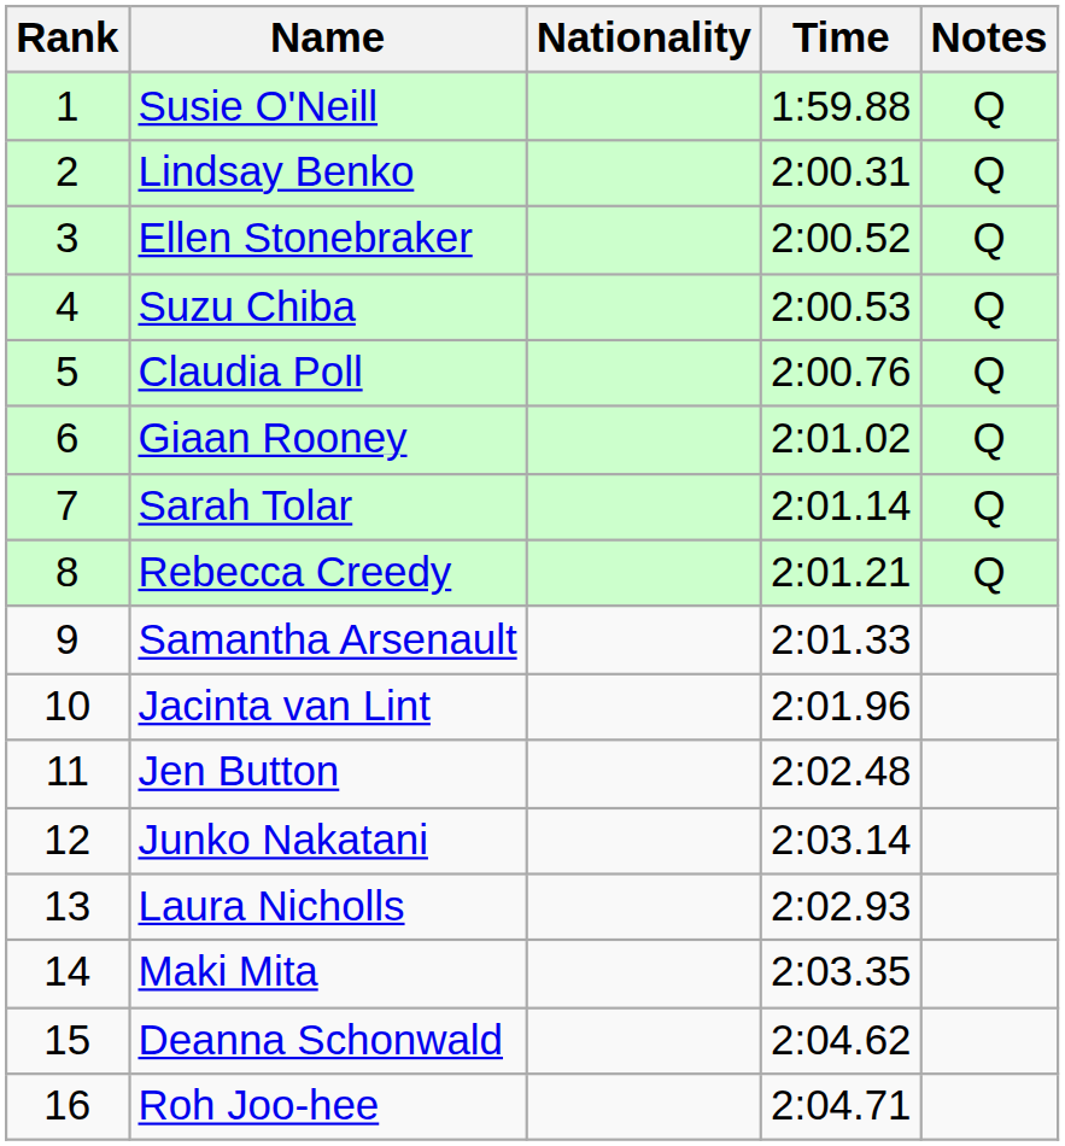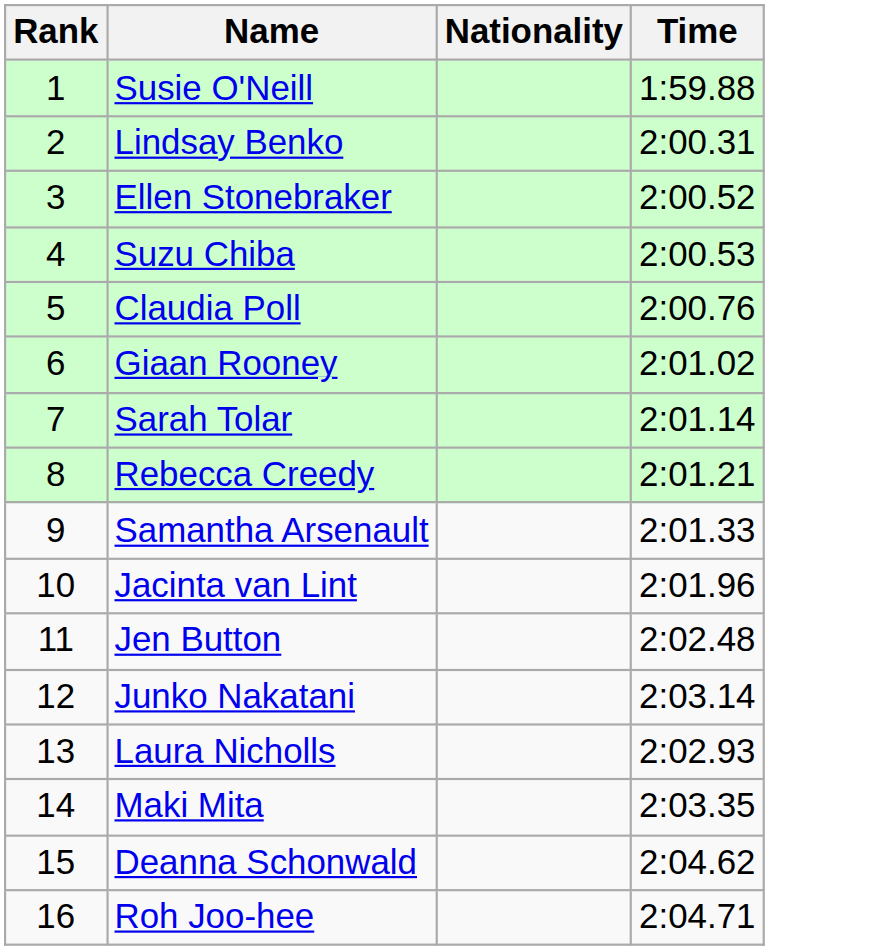 <table class="wikitable sortable" style="text-align:center">
 <tr>
 <th>Rank</th>
 <th>Name</th>
 <th>Nationality</th>
 <th>Time</th>
-<th>Notes</th>
 </tr>
 <tr bgcolor=ccffcc>
 <td>1</td>
 <td align=left><a href='#'>Susie O'Neill</a></td>
 <td align=left></td>
 <td>1:59.88</td>
-<td>Q</td>
 </tr>
 <tr bgcolor=ccffcc>
 <td>2</td>
 <td align=left><a href='#'>Lindsay Benko</a></td>
 <td align=left></td>
 <td>2:00.31</td>
-<td>Q</td>
 </tr>
 <tr bgcolor=ccffcc>
 <td>3</td>
 <td align=left><a href='#'>Ellen Stonebraker</a></td>
 <td align=left></td>
 <td>2:00.52</td>
-<td>Q</td>
 </tr>
 <tr bgcolor=ccffcc>
 <td>4</td>
 <td align=left><a href='#'>Suzu Chiba</a></td>
 <td align=left></td>
 <td>2:00.53</td>
-<td>Q</td>
 </tr>
 <tr bgcolor=ccffcc>
 <td>5</td>
 <td align=left><a href='#'>Claudia Poll</a></td>
 <td align=left></td>
 <td>2:00.76</td>
-<td>Q</td>
 </tr>
 <tr bgcolor=ccffcc>
 <td>6</td>
 <td align=left><a href='#'>Giaan Rooney</a></td>
 <td align=left></td>
 <td>2:01.02</td>
-<td>Q</td>
 </tr>
 <tr bgcolor=ccffcc>
 <td>7</td>
 <td align=left><a href='#'>Sarah Tolar</a></td>
 <td align=left></td>
 <td>2:01.14</td>
-<td>Q</td>
 </tr>
 <tr bgcolor=ccffcc>
 <td>8</td>
 <td align=left><a href='#'>Rebecca Creedy</a></td>
 <td align=left></td>
 <td>2:01.21</td>
-<td>Q</td>
 </tr>
 <tr>
 <td>9</td>
 <td align=left><a href='#'>Samantha Arsenault</a></td>
 <td align=left></td>
 <td>2:01.33</td>
-<td></td>
 </tr>
 <tr>
 <td>10</td>
 <td align=left><a href='#'>Jacinta van Lint</a></td>
 <td align=left></td>
 <td>2:01.96</td>
-<td></td>
 </tr>
 <tr>
 <td>11</td>
 <td align=left><a href='#'>Jen Button</a></td>
 <td align=left></td>
 <td>2:02.48</td>
-<td></td>
 </tr>
 <tr>
 <td>12</td>
 <td align=left><a href='#'>Junko Nakatani</a></td>
 <td align=left></td>
 <td>2:03.14</td>
-<td></td>
 </tr>
 <tr>
 <td>13</td>
 <td align=left><a href='#'>Laura Nicholls</a></td>
 <td align=left></td>
 <td>2:02.93</td>
-<td></td>
 </tr>
 <tr>
 <td>14</td>
 <td align=left><a href='#'>Maki Mita</a></td>
 <td align=left></td>
 <td>2:03.35</td>
-<td></td>
 </tr>
 <tr>
 <td>15</td>
 <td align=left><a href='#'>Deanna Schonwald</a></td>
 <td align=left></td>
 <td>2:04.62</td>
-<td></td>
 </tr>
 <tr>
 <td>16</td>
 <td align=left><a href='#'>Roh Joo-hee</a></td>
 <td align=left></td>
 <td>2:04.71</td>
-<td></td>
 </tr>
 </table>
